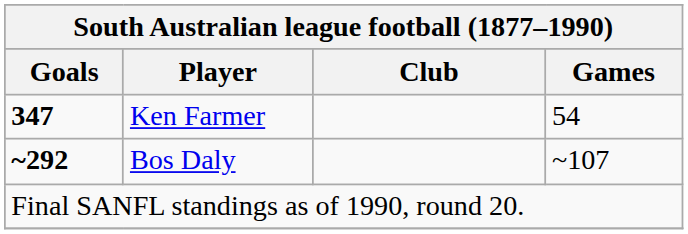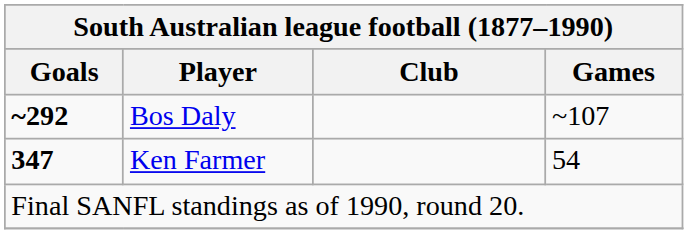 <table class="wikitable">
 <tr>
 <th colspan=4>South Australian league football (1877–1990)</th>
 </tr>
 <tr>
 <th style="width:60px;">Goals</th>
 <th style="width:100px;">Player</th>
 <th style="width:125px;">Club</th>
 <th style="width:70px;">Games</th>
 </tr>
 <tr>
+<td><strong>~292</strong></td>
+<td><a href='#'>Bos Daly</a></td>
+<td></td>
+<td>~107</td>
+</tr>
+<tr>
 <td><strong>347</strong></td>
 <td><a href='#'>Ken Farmer</a></td>
 <td></td>
 <td>54</td>
-</tr>
-<tr>
-<td><strong>~292</strong></td>
-<td><a href='#'>Bos Daly</a></td>
-<td></td>
-<td>~107</td>
 </tr>
 <tr>
 <td colspan="4">Final SANFL standings as of 1990, round 20.</td>
 </tr>
 <tr>
 </tr>
 </table>
